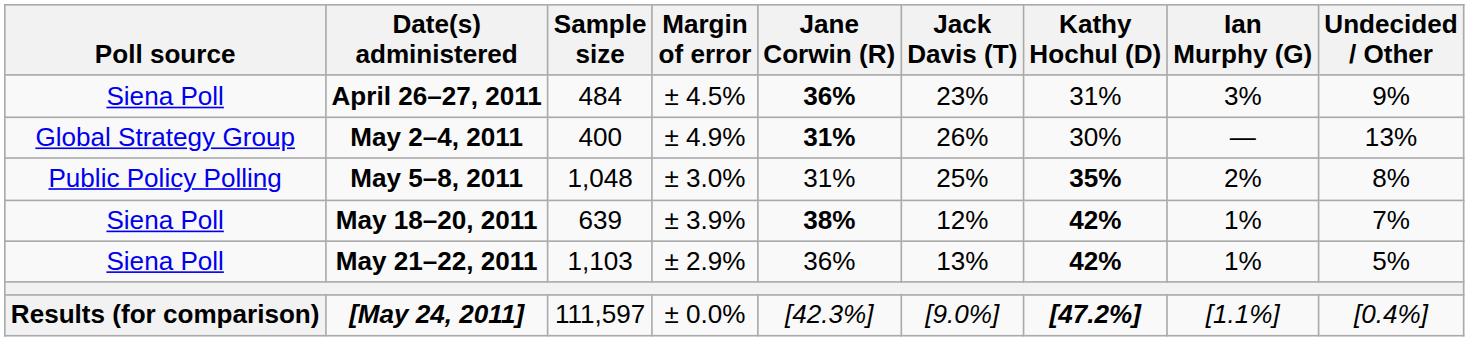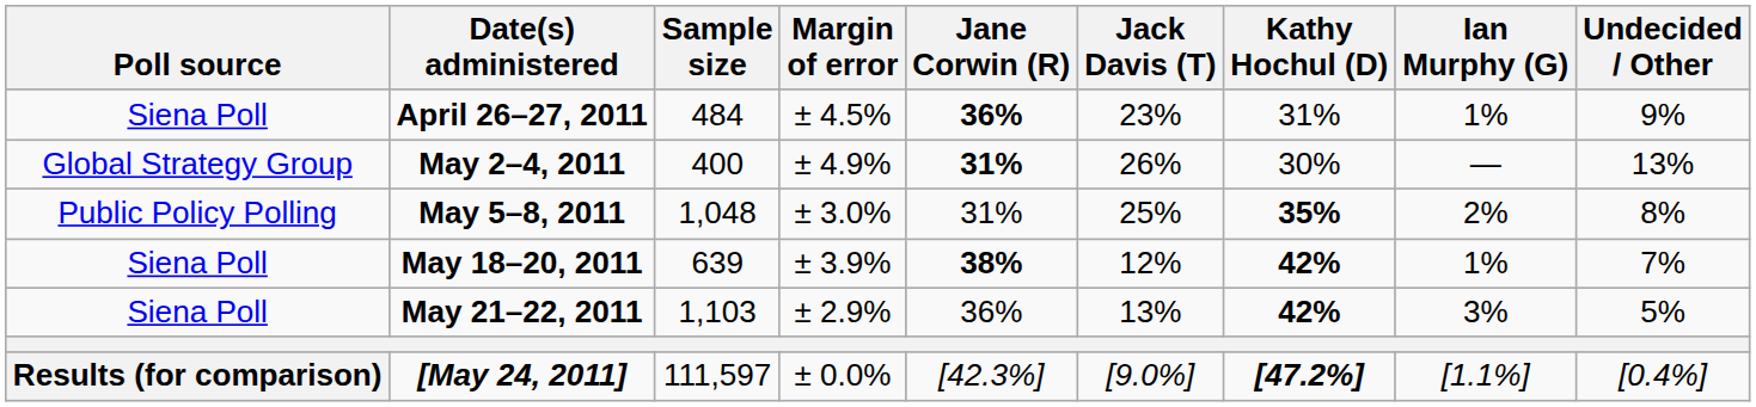 <table class="wikitable" style="text-align:center">
 <tr valign=bottom>
 <th>Poll source</th>
 <th>Date(s)<br>administered</th>
 <th class=small>Sample<br>size</th>
 <th class=small>Margin<br>of error</th>
 <th>Jane<br>Corwin (R)</th>
 <th>Jack<br>Davis (T)</th>
 <th>Kathy<br>Hochul (D)</th>
 <th>Ian<br>Murphy (G)</th>
 <th>Undecided<br>/ Other</th>
 </tr>
 <tr>
 <td><a href='#'>Siena Poll</a></td>
 <td><strong>April 26–27, 2011</strong></td>
 <td>484</td>
 <td>± 4.5%</td>
 <td><strong>36%</strong></td>
 <td>23%</td>
 <td>31%</td>
-<td>3%</td>
+<td>1%</td>
 <td>9%</td>
 </tr>
 <tr>
 <td><a href='#'>Global Strategy Group</a></td>
 <td><strong>May 2–4, 2011</strong></td>
 <td>400</td>
 <td>± 4.9%</td>
 <td><strong>31%</strong></td>
 <td>26%</td>
 <td>30%</td>
 <td>—</td>
 <td>13%</td>
 </tr>
 <tr>
 <td><a href='#'>Public Policy Polling</a></td>
 <td><strong>May 5–8, 2011</strong></td>
 <td>1,048</td>
 <td>± 3.0%</td>
 <td>31%</td>
 <td>25%</td>
 <td><strong>35%</strong></td>
 <td>2%</td>
 <td>8%</td>
 </tr>
 <tr>
 <td><a href='#'>Siena Poll</a></td>
 <td><strong>May 18–20, 2011</strong></td>
 <td>639</td>
 <td>± 3.9%</td>
 <td><strong>38%</strong></td>
 <td>12%</td>
 <td><strong>42%</strong></td>
 <td>1%</td>
 <td>7%</td>
 </tr>
 <tr>
 <td><a href='#'>Siena Poll</a></td>
 <td><strong>May 21–22, 2011</strong></td>
 <td>1,103</td>
 <td>± 2.9%</td>
 <td>36%</td>
 <td>13%</td>
 <td><strong>42%</strong></td>
-<td>1%</td>
+<td>3%</td>
 <td>5%</td>
 </tr>
 <tr>
 <th colspan=9></th>
 </tr>
 <tr>
 <th>Results (for comparison)</th>
 <td><strong><em>[May 24, 2011]</em></strong></td>
 <td>111,597</td>
 <td>± 0.0%</td>
 <td><em>[42.3%]</em></td>
 <td><em>[9.0%]</em></td>
 <td><strong><em>[47.2%]</em></strong></td>
 <td><em>[1.1%]</em></td>
 <td><em>[0.4%]</em></td>
 </tr>
 </table>
